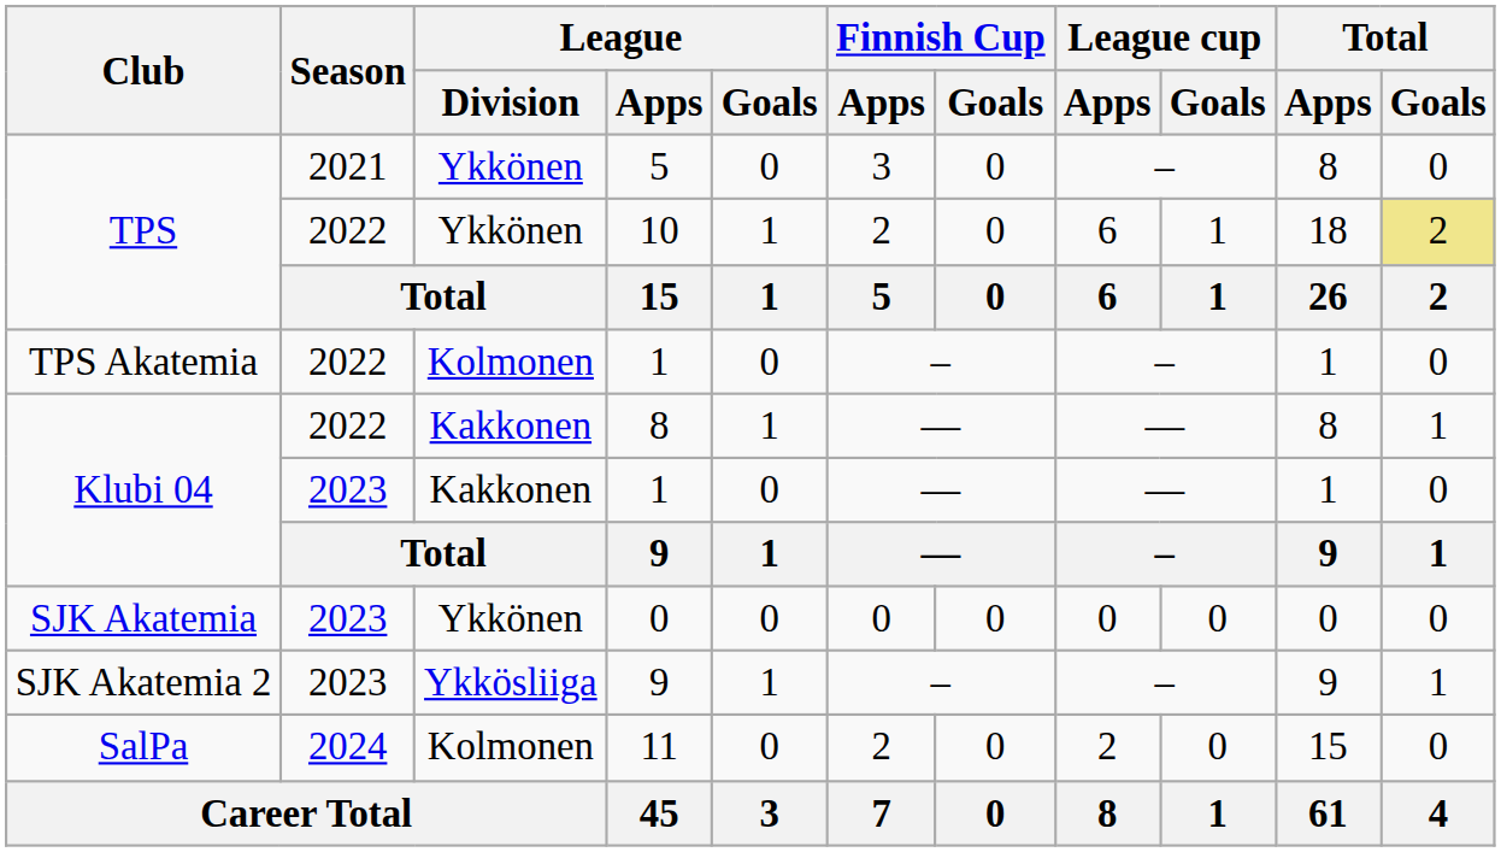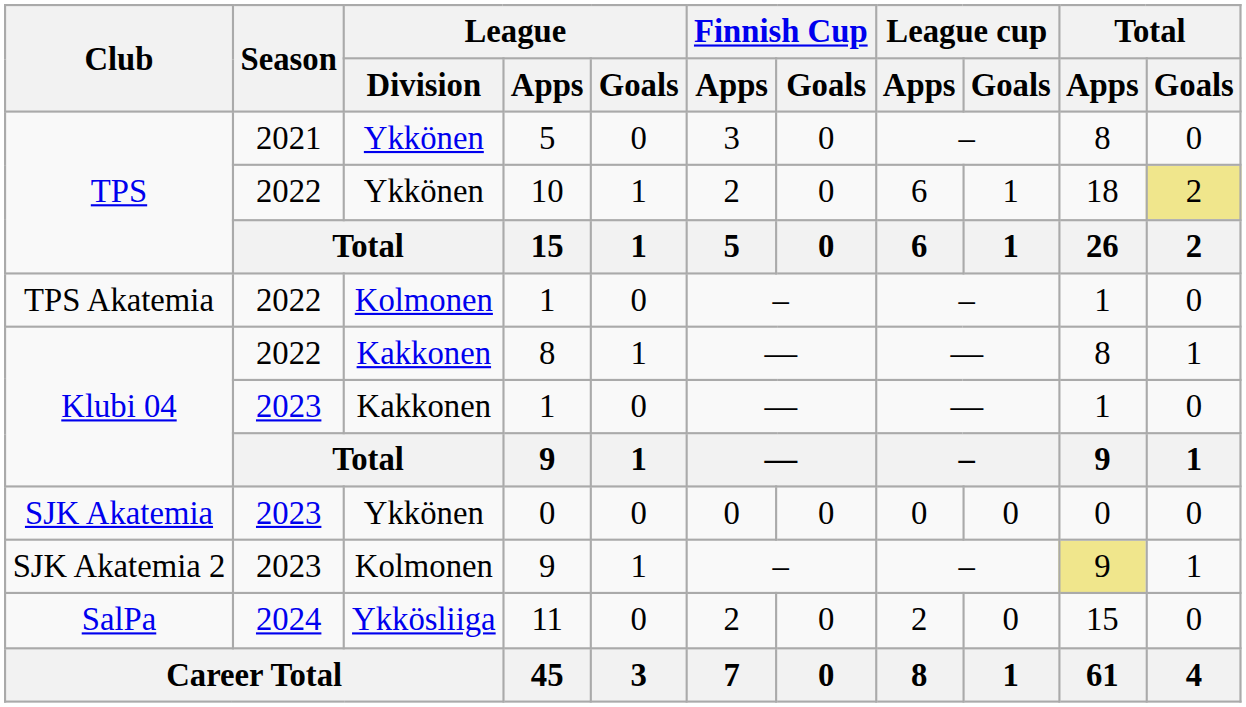 <table class="wikitable" style="text-align: center; font-size:96%">
 <tr>
 <th rowspan="2">Club</th>
 <th rowspan="2">Season</th>
 <th colspan="3">League</th>
 <th colspan="2"><a href='#'>Finnish Cup</a></th>
 <th colspan="2">League cup</th>
 <th colspan="2">Total</th>
 </tr>
 <tr>
 <th>Division</th>
 <th>Apps</th>
 <th>Goals</th>
 <th>Apps</th>
 <th>Goals</th>
 <th>Apps</th>
 <th>Goals</th>
 <th>Apps</th>
 <th>Goals</th>
 </tr>
 <tr>
 <td rowspan="3"><a href='#'>TPS</a></td>
 <td>2021</td>
 <td><a href='#'>Ykkönen</a></td>
 <td>5</td>
 <td>0</td>
 <td>3</td>
 <td>0</td>
 <td colspan=2>–</td>
 <td>8</td>
 <td>0</td>
 </tr>
 <tr>
 <td>2022</td>
 <td>Ykkönen</td>
 <td>10</td>
 <td>1</td>
 <td>2</td>
 <td>0</td>
 <td>6</td>
 <td>1</td>
 <td>18</td>
 <td style="background: khaki;">2</td>
 </tr>
 <tr>
 <th colspan="2">Total</th>
 <th>15</th>
 <th>1</th>
 <th>5</th>
 <th>0</th>
 <th>6</th>
 <th>1</th>
 <th>26</th>
 <th>2</th>
 </tr>
 <tr>
 <td>TPS Akatemia</td>
 <td>2022</td>
 <td><a href='#'>Kolmonen</a></td>
 <td>1</td>
 <td>0</td>
 <td colspan=2>–</td>
 <td colspan=2>–</td>
 <td>1</td>
 <td>0</td>
 </tr>
 <tr>
 <td rowspan="3"><a href='#'>Klubi 04</a></td>
 <td>2022</td>
 <td><a href='#'>Kakkonen</a></td>
 <td>8</td>
 <td>1</td>
 <td colspan="2">—</td>
 <td colspan="2">—</td>
 <td>8</td>
 <td>1</td>
 </tr>
 <tr>
 <td><a href='#'>2023</a></td>
 <td>Kakkonen</td>
 <td>1</td>
 <td>0</td>
 <td colspan="2">—</td>
 <td colspan="2">—</td>
 <td>1</td>
 <td>0</td>
 </tr>
 <tr>
 <th colspan="2">Total</th>
 <th>9</th>
 <th>1</th>
 <th colspan="2">—</th>
 <th colspan=2>–</th>
 <th>9</th>
 <th>1</th>
 </tr>
 <tr>
 <td><a href='#'>SJK Akatemia</a></td>
 <td><a href='#'>2023</a></td>
 <td>Ykkönen</td>
 <td>0</td>
 <td>0</td>
 <td>0</td>
 <td>0</td>
 <td>0</td>
 <td>0</td>
 <td>0</td>
 <td>0</td>
 </tr>
 <tr>
 <td>SJK Akatemia 2</td>
 <td>2023</td>
-<td><a href='#'>Ykkösliiga</a></td>
+<td>Kolmonen</td>
 <td>9</td>
 <td>1</td>
 <td colspan=2>–</td>
 <td colspan=2>–</td>
-<td>9</td>
+<td style="background: khaki;">9</td>
 <td>1</td>
 </tr>
 <tr>
 <td><a href='#'>SalPa</a></td>
 <td><a href='#'>2024</a></td>
-<td>Kolmonen</td>
+<td><a href='#'>Ykkösliiga</a></td>
 <td>11</td>
 <td>0</td>
 <td>2</td>
 <td>0</td>
 <td>2</td>
 <td>0</td>
 <td>15</td>
 <td>0</td>
 </tr>
 <tr>
 <th colspan="3">Career Total</th>
 <th>45</th>
 <th>3</th>
 <th>7</th>
 <th>0</th>
 <th>8</th>
 <th>1</th>
 <th>61</th>
 <th>4</th>
 </tr>
 </table>
